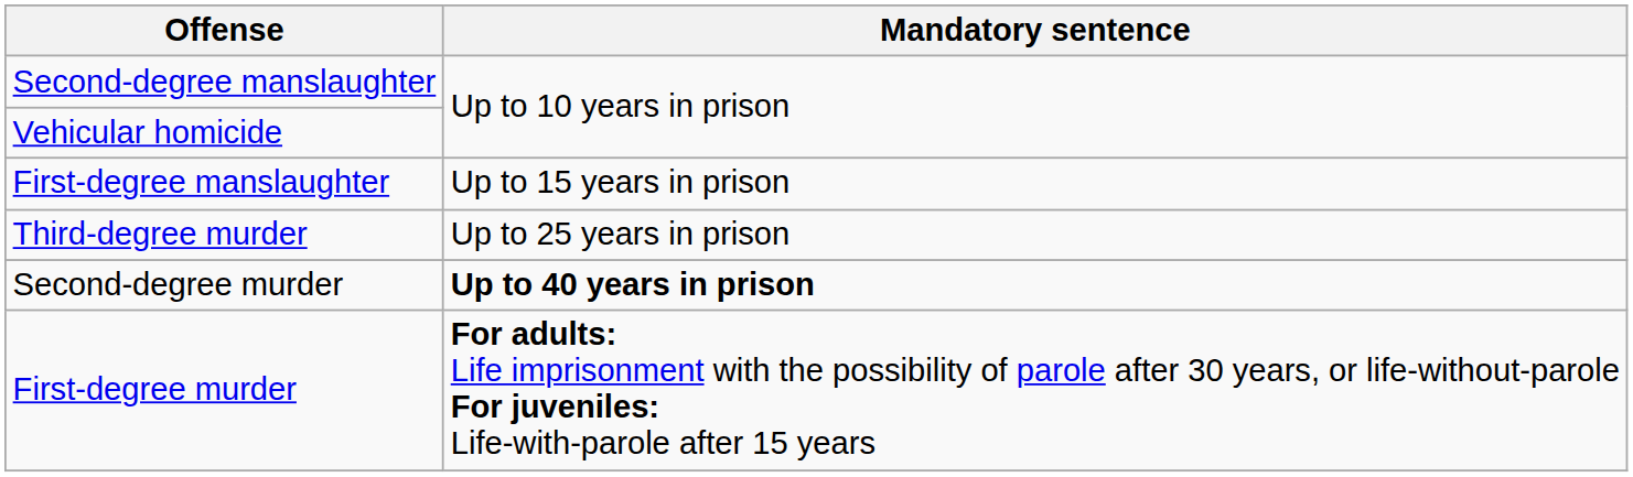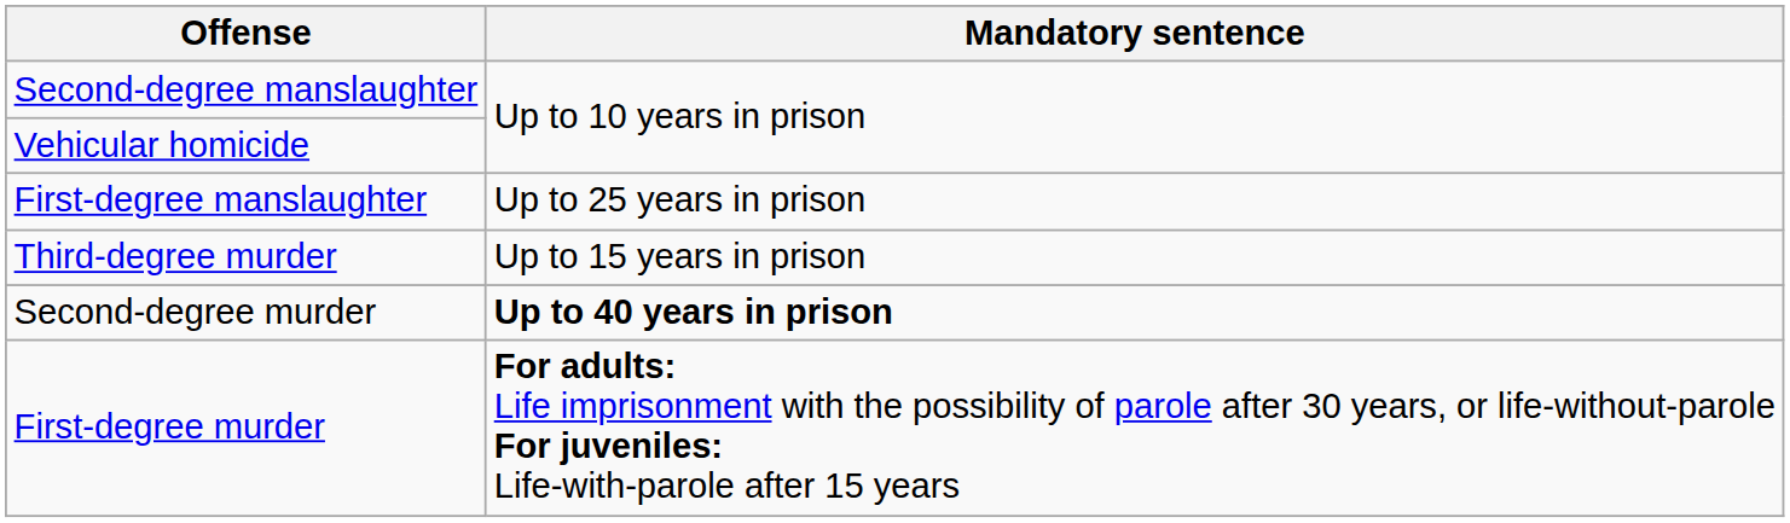 <table class="wikitable">
 <tr>
 <th>Offense</th>
 <th>Mandatory sentence</th>
 </tr>
 <tr>
 <td><a href='#'>Second-degree manslaughter</a></td>
 <td rowspan="2">Up to 10 years in prison</td>
 </tr>
 <tr>
 <td><a href='#'>Vehicular homicide</a></td>
 </tr>
 <tr>
 <td><a href='#'>First-degree manslaughter</a></td>
-<td>Up to 15 years in prison</td>
+<td>Up to 25 years in prison</td>
 </tr>
 <tr>
 <td><a href='#'>Third-degree murder</a></td>
-<td>Up to 25 years in prison</td>
+<td>Up to 15 years in prison</td>
 </tr>
 <tr>
 <td>Second-degree murder</td>
 <td><strong>Up to 40 years in prison</strong></td>
 </tr>
 <tr>
 <td><a href='#'>First-degree murder</a></td>
 <td><strong>For adults:</strong><br><a href='#'>Life imprisonment</a> with the possibility of <a href='#'>parole</a> after 30 years, or life-without-parole<br><strong>For juveniles:</strong><br>Life-with-parole after 15 years</td>
 </tr>
 </table>
